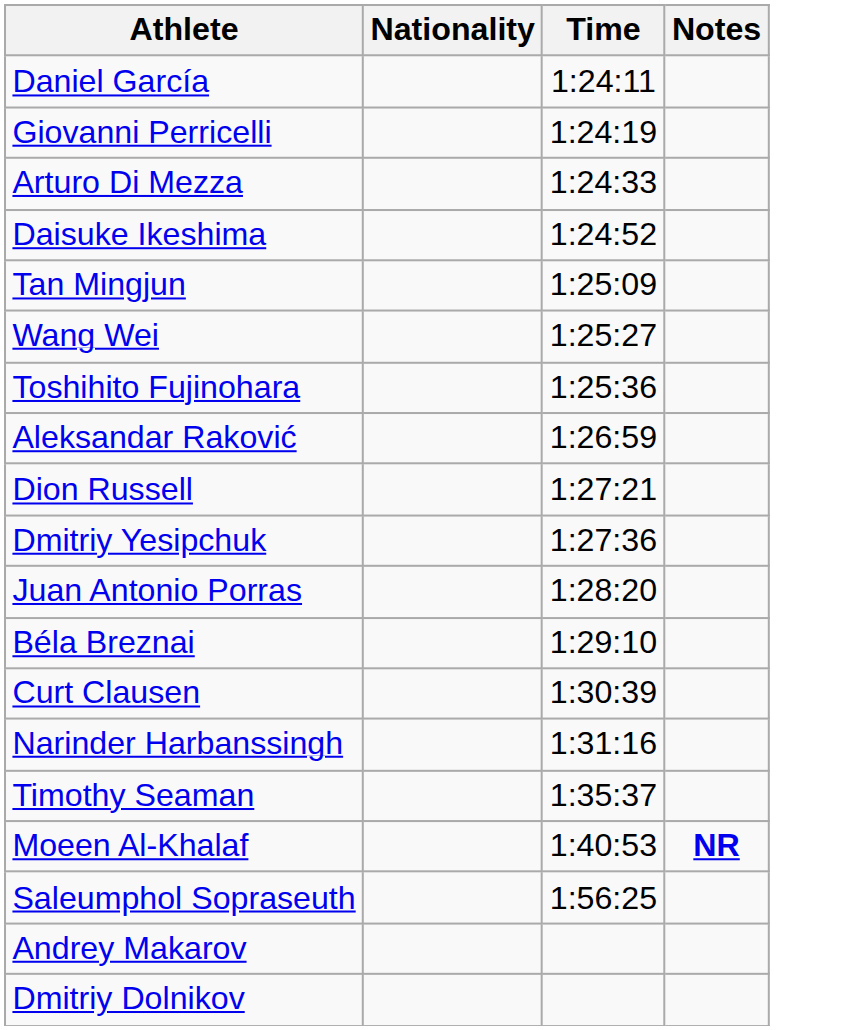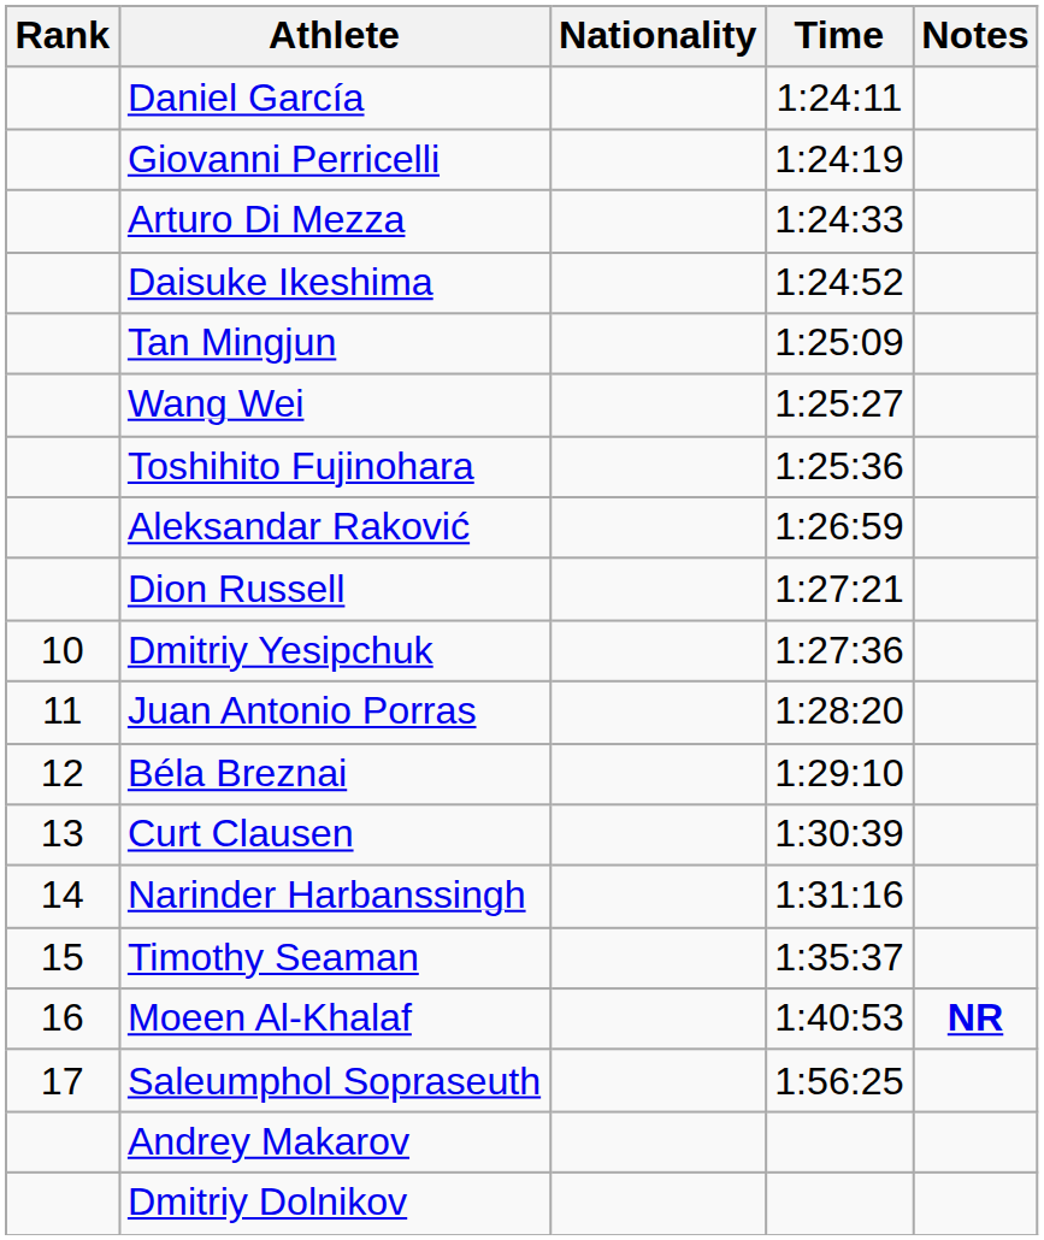 <table class="wikitable sortable" style="text-align:center">
 <tr>
+<th>Rank</th>
 <th>Athlete</th>
 <th>Nationality</th>
 <th>Time</th>
 <th>Notes</th>
 </tr>
 <tr>
+<td></td>
 <td align=left><a href='#'>Daniel García</a></td>
 <td align=left></td>
 <td>1:24:11</td>
 <td></td>
 </tr>
 <tr>
+<td></td>
 <td align=left><a href='#'>Giovanni Perricelli</a></td>
 <td align=left></td>
 <td>1:24:19</td>
 <td></td>
 </tr>
 <tr>
+<td></td>
 <td align=left><a href='#'>Arturo Di Mezza</a></td>
 <td align=left></td>
 <td>1:24:33</td>
 <td></td>
 </tr>
 <tr>
+<td></td>
 <td align=left><a href='#'>Daisuke Ikeshima</a></td>
 <td align=left></td>
 <td>1:24:52</td>
 <td></td>
 </tr>
 <tr>
+<td></td>
 <td align=left><a href='#'>Tan Mingjun</a></td>
 <td align=left></td>
 <td>1:25:09</td>
 <td></td>
 </tr>
 <tr>
+<td></td>
 <td align=left><a href='#'>Wang Wei</a></td>
 <td align=left></td>
 <td>1:25:27</td>
 <td></td>
 </tr>
 <tr>
+<td></td>
 <td align=left><a href='#'>Toshihito Fujinohara</a></td>
 <td align=left></td>
 <td>1:25:36</td>
 <td></td>
 </tr>
 <tr>
+<td></td>
 <td align=left><a href='#'>Aleksandar Raković</a></td>
 <td align=left></td>
 <td>1:26:59</td>
 <td></td>
 </tr>
 <tr>
+<td></td>
 <td align=left><a href='#'>Dion Russell</a></td>
 <td align=left></td>
 <td>1:27:21</td>
 <td></td>
 </tr>
 <tr>
+<td>10</td>
 <td align=left><a href='#'>Dmitriy Yesipchuk</a></td>
 <td align=left></td>
 <td>1:27:36</td>
 <td></td>
 </tr>
 <tr>
+<td>11</td>
 <td align=left><a href='#'>Juan Antonio Porras</a></td>
 <td align=left></td>
 <td>1:28:20</td>
 <td></td>
 </tr>
 <tr>
+<td>12</td>
 <td align=left><a href='#'>Béla Breznai</a></td>
 <td align=left></td>
 <td>1:29:10</td>
 <td></td>
 </tr>
 <tr>
+<td>13</td>
 <td align=left><a href='#'>Curt Clausen</a></td>
 <td align=left></td>
 <td>1:30:39</td>
 <td></td>
 </tr>
 <tr>
+<td>14</td>
 <td align=left><a href='#'>Narinder Harbanssingh</a></td>
 <td align=left></td>
 <td>1:31:16</td>
 <td></td>
 </tr>
 <tr>
+<td>15</td>
 <td align=left><a href='#'>Timothy Seaman</a></td>
 <td align=left></td>
 <td>1:35:37</td>
 <td></td>
 </tr>
 <tr>
+<td>16</td>
 <td align=left><a href='#'>Moeen Al-Khalaf</a></td>
 <td align=left></td>
 <td>1:40:53</td>
 <td><strong><a href='#'>NR</a></strong></td>
 </tr>
 <tr>
+<td>17</td>
 <td align=left><a href='#'>Saleumphol Sopraseuth</a></td>
 <td align=left></td>
 <td>1:56:25</td>
 <td></td>
 </tr>
 <tr>
+<td></td>
 <td align=left><a href='#'>Andrey Makarov</a></td>
 <td align=left></td>
 <td></td>
 <td></td>
 </tr>
 <tr>
+<td></td>
 <td align=left><a href='#'>Dmitriy Dolnikov</a></td>
 <td align=left></td>
 <td></td>
 <td></td>
 </tr>
 </table>
